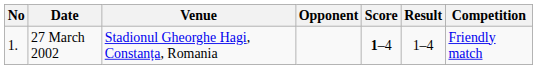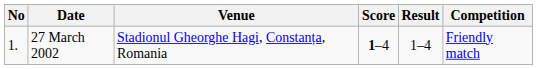 <table class="wikitable" style="font-size:100%;">
 <tr>
 <th>No</th>
 <th>Date</th>
 <th>Venue</th>
-<th>Opponent</th>
 <th>Score</th>
 <th>Result</th>
 <th>Competition</th>
 </tr>
 <tr>
 <td>1.</td>
 <td>27 March 2002</td>
 <td><a href='#'>Stadionul Gheorghe Hagi</a>, <a href='#'>Constanța</a>, Romania</td>
-<td></td>
 <td align=center><strong>1</strong>–4</td>
 <td align=center>1–4</td>
 <td><a href='#'>Friendly match</a></td>
 </tr>
 </table>
